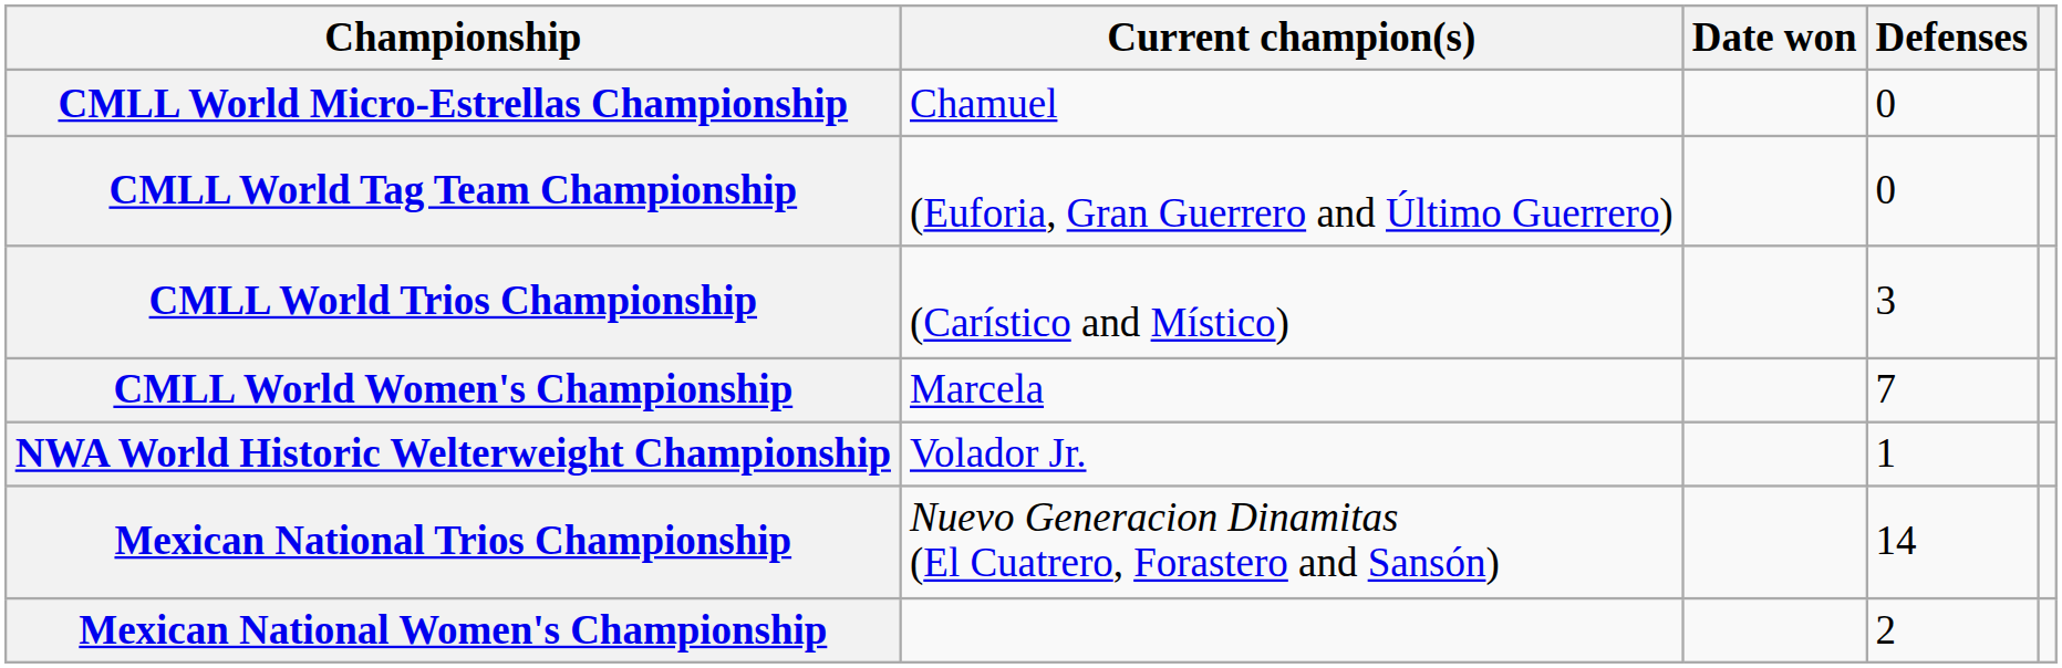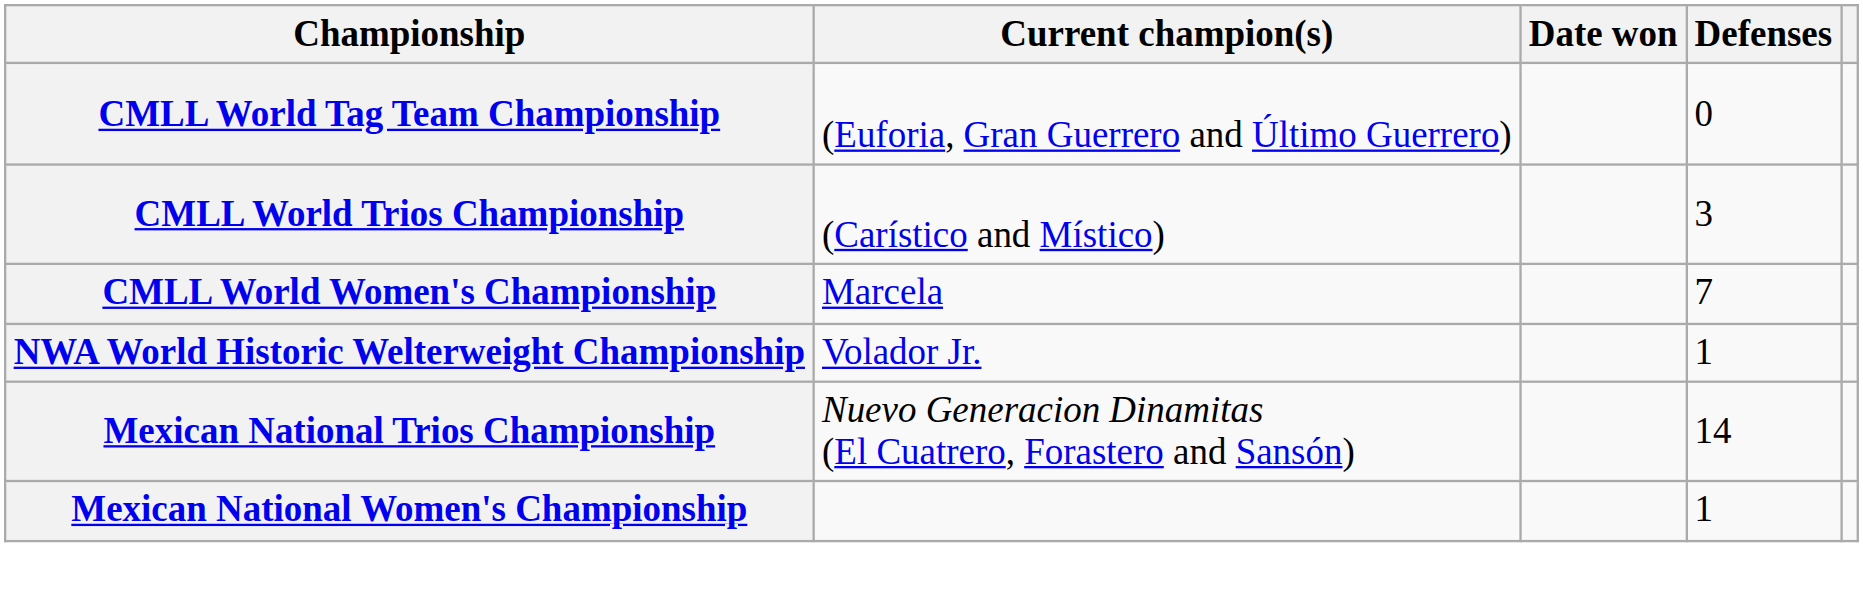 <table class="wikitable sortable plainrowheaders">
 <tr>
 <th scope="col">Championship</th>
 <th scope="col">Current champion(s)</th>
 <th scope="col">Date won</th>
 <th scope="col">Defenses</th>
 <th class="unsortable" scope="col"></th>
-</tr>
-<tr>
-<th scope="row"><a href='#'>CMLL World Micro-Estrellas Championship</a></th>
-<td><a href='#'>Chamuel</a></td>
-<td></td>
-<td>0</td>
-<td></td>
 </tr>
 <tr>
 <th scope="row"><a href='#'>CMLL World Tag Team Championship</a></th>
 <td><em></em><br>(<a href='#'>Euforia</a>, <a href='#'>Gran Guerrero</a> and <a href='#'>Último Guerrero</a>)</td>
 <td></td>
 <td>0</td>
 <td></td>
 </tr>
 <tr>
 <th scope="row"><a href='#'>CMLL World Trios Championship</a></th>
 <td><em></em><br>(<a href='#'>Carístico</a> and <a href='#'>Místico</a>)</td>
 <td></td>
 <td>3</td>
 <td></td>
 </tr>
 <tr>
 <th scope="row"><a href='#'>CMLL World Women's Championship</a></th>
 <td><a href='#'>Marcela</a></td>
 <td></td>
 <td>7</td>
 <td></td>
 </tr>
 <tr>
 <th scope="row"><a href='#'>NWA World Historic Welterweight Championship</a></th>
 <td><a href='#'>Volador Jr.</a></td>
 <td></td>
 <td>1</td>
 <td></td>
 </tr>
 <tr>
 <th scope="row"><a href='#'>Mexican National Trios Championship</a></th>
 <td><em>Nuevo Generacion Dinamitas</em><br>(<a href='#'>El Cuatrero</a>, <a href='#'>Forastero</a> and <a href='#'>Sansón</a>)</td>
 <td></td>
 <td>14</td>
 <td></td>
 </tr>
 <tr>
 <th scope="row"><a href='#'>Mexican National Women's Championship</a></th>
 <td></td>
 <td></td>
-<td>2</td>
+<td>1</td>
 <td></td>
 </tr>
 </table>
